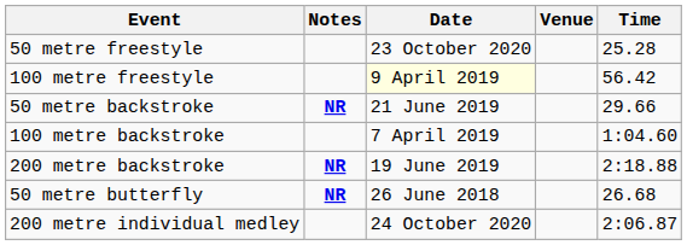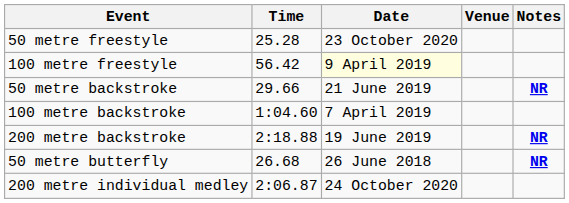 <table class="wikitable">
 <tr>
 <th>Event</th>
-<th>Notes</th>
+<th>Time</th>
 <th>Date</th>
 <th>Venue</th>
-<th>Time</th>
+<th>Notes</th>
 </tr>
 <tr>
 <td>50 metre freestyle</td>
-<td></td>
+<td>25.28</td>
 <td>23 October 2020</td>
 <td></td>
-<td>25.28</td>
+<td></td>
 </tr>
 <tr>
 <td>100 metre freestyle</td>
-<td></td>
+<td>56.42</td>
 <td style="background: lightyellow;">9 April 2019</td>
 <td></td>
-<td>56.42</td>
+<td></td>
 </tr>
 <tr>
 <td>50 metre backstroke</td>
-<td align=center><strong><a href='#'>NR</a></strong></td>
+<td>29.66</td>
 <td>21 June 2019</td>
 <td></td>
-<td>29.66</td>
+<td align=center><strong><a href='#'>NR</a></strong></td>
 </tr>
 <tr>
 <td>100 metre backstroke</td>
-<td></td>
+<td>1:04.60</td>
 <td>7 April 2019</td>
 <td></td>
-<td>1:04.60</td>
+<td></td>
 </tr>
 <tr>
 <td>200 metre backstroke</td>
-<td align=center><strong><a href='#'>NR</a></strong></td>
+<td>2:18.88</td>
 <td>19 June 2019</td>
 <td></td>
-<td>2:18.88</td>
+<td align=center><strong><a href='#'>NR</a></strong></td>
 </tr>
 <tr>
 <td>50 metre butterfly</td>
-<td align=center><strong><a href='#'>NR</a></strong></td>
+<td>26.68</td>
 <td>26 June 2018</td>
 <td></td>
-<td>26.68</td>
+<td align=center><strong><a href='#'>NR</a></strong></td>
 </tr>
 <tr>
 <td>200 metre individual medley</td>
-<td></td>
+<td>2:06.87</td>
 <td>24 October 2020</td>
 <td></td>
-<td>2:06.87</td>
+<td></td>
 </tr>
 </table>
